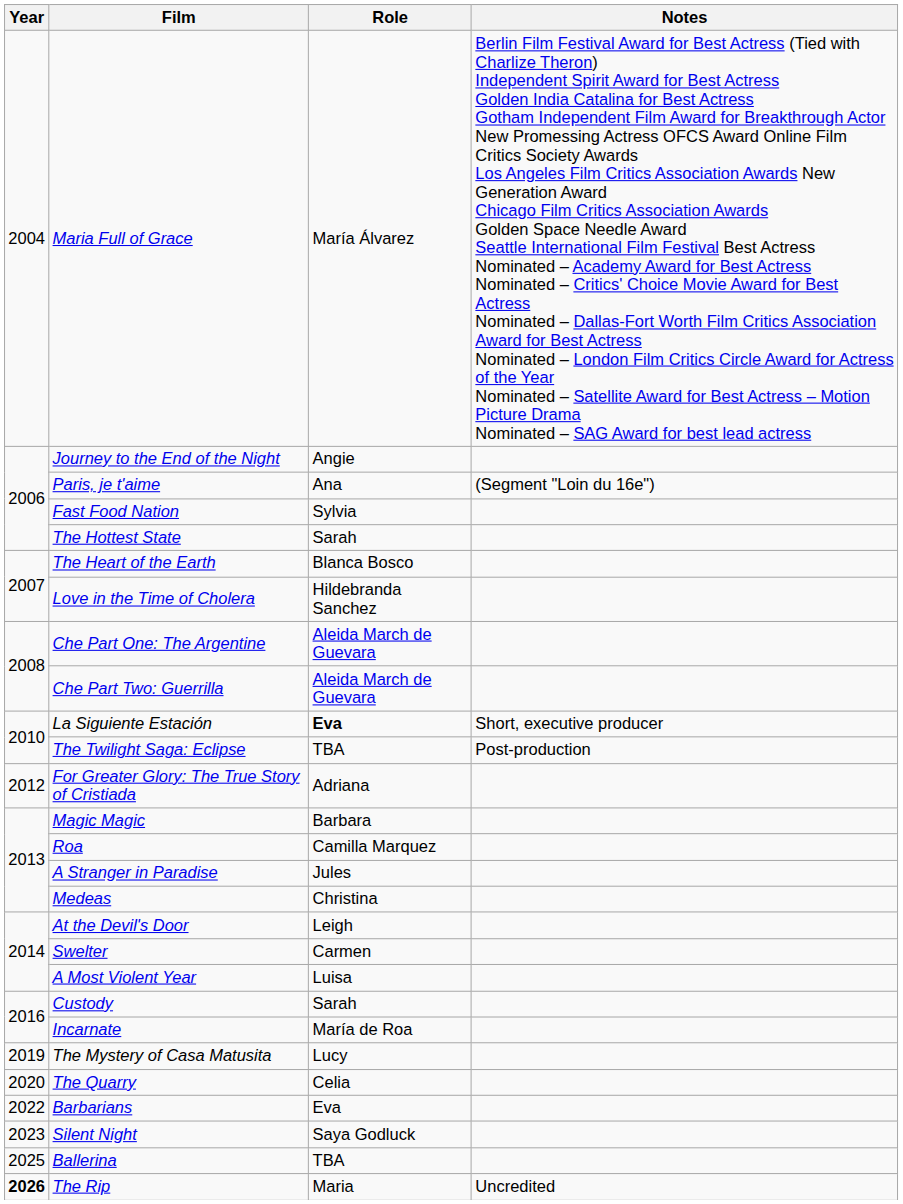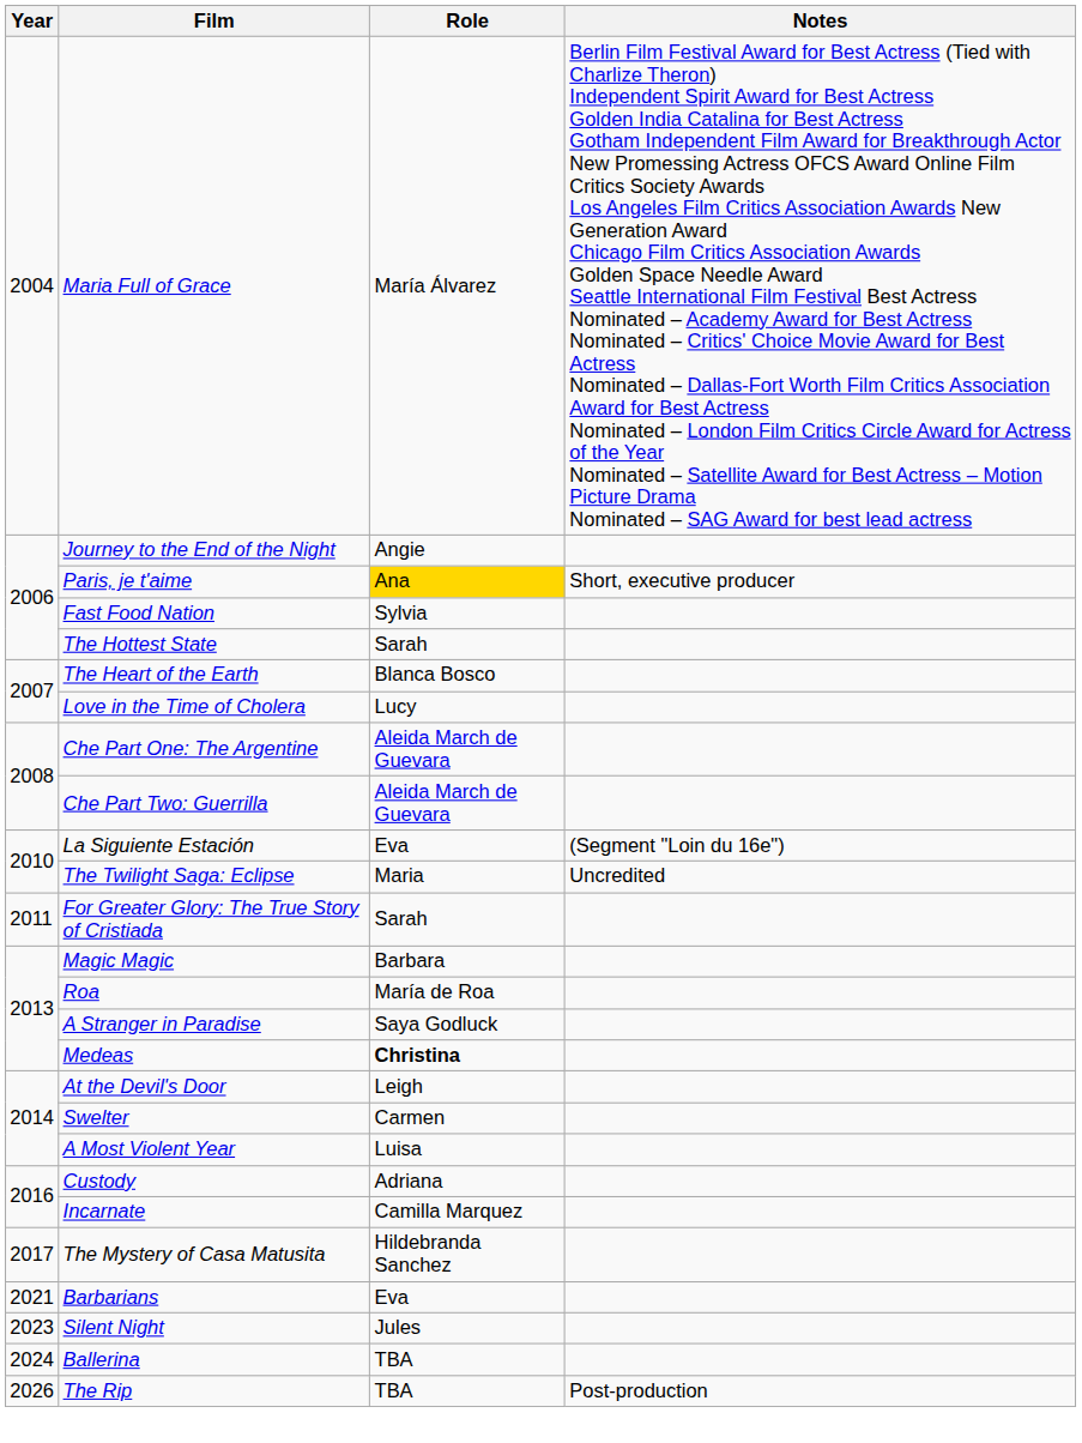 <table class="wikitable sortable">
 <tr>
 <th>Year</th>
 <th>Film</th>
 <th class="unsortable">Role</th>
 <th class="unsortable">Notes</th>
 </tr>
 <tr>
 <td>2004</td>
 <td><em><a href='#'>Maria Full of Grace</a></em></td>
 <td>María Álvarez</td>
 <td><a href='#'>Berlin Film Festival Award for Best Actress</a> (Tied with <a href='#'>Charlize Theron</a>) <br> <a href='#'>Independent Spirit Award for Best Actress</a> <br> <a href='#'>Golden India Catalina for Best Actress</a> <br> <a href='#'>Gotham Independent Film Award for Breakthrough Actor</a> <br> New Promessing Actress OFCS Award Online Film Critics Society Awards <br>  <a href='#'>Los Angeles Film Critics Association Awards</a> New Generation Award <br> <a href='#'>Chicago Film Critics Association Awards</a> <br> Golden Space Needle Award <br> <a href='#'>Seattle International Film Festival</a> Best Actress <br> Nominated – <a href='#'>Academy Award for Best Actress</a> <br> Nominated – <a href='#'>Critics' Choice Movie Award for Best Actress</a> <br> Nominated – <a href='#'>Dallas-Fort Worth Film Critics Association Award for Best Actress</a> <br> Nominated – <a href='#'>London Film Critics Circle Award for Actress of the Year</a> <br> Nominated – <a href='#'>Satellite Award for Best Actress – Motion Picture Drama</a> <br> Nominated – <a href='#'>SAG Award for best lead actress</a></td>
 </tr>
 <tr>
 <td rowspan="4">2006</td>
 <td><em><a href='#'>Journey to the End of the Night</a></em></td>
 <td>Angie</td>
 <td></td>
 </tr>
 <tr>
 <td><em><a href='#'>Paris, je t'aime</a></em></td>
-<td>Ana</td>
-<td>(Segment "Loin du 16e")</td>
+<td style="background: gold;">Ana</td>
+<td>Short, executive producer</td>
 </tr>
 <tr>
 <td><em><a href='#'>Fast Food Nation</a></em></td>
 <td>Sylvia</td>
 <td></td>
 </tr>
 <tr>
 <td data-sort-value="Hottest State, The"><em><a href='#'>The Hottest State</a></em></td>
 <td>Sarah</td>
 <td></td>
 </tr>
 <tr>
 <td rowspan="2">2007</td>
 <td><em><a href='#'>The Heart of the Earth</a></em></td>
 <td>Blanca Bosco</td>
 <td></td>
 </tr>
 <tr>
 <td><em><a href='#'>Love in the Time of Cholera</a></em></td>
-<td>Hildebranda Sanchez</td>
+<td>Lucy</td>
 <td></td>
 </tr>
 <tr>
 <td rowspan="2">2008</td>
 <td><em><a href='#'>Che Part One: The Argentine</a></em></td>
 <td><a href='#'>Aleida March de Guevara</a></td>
 <td></td>
 </tr>
 <tr>
 <td><em><a href='#'>Che Part Two: Guerrilla</a></em></td>
 <td><a href='#'>Aleida March de Guevara</a></td>
 <td></td>
 </tr>
 <tr>
 <td rowspan="2">2010</td>
 <td data-sort-value="Siguiente Estacion, La"><em>La Siguiente Estación</em></td>
-<td><strong>Eva</strong></td>
-<td>Short, executive producer</td>
+<td>Eva</td>
+<td>(Segment "Loin du 16e")</td>
 </tr>
 <tr>
 <td data-sort-value="Twilight Saga: Eclipse, The"><em><a href='#'>The Twilight Saga: Eclipse</a></em></td>
-<td>TBA</td>
-<td>Post-production</td>
+<td>Maria</td>
+<td>Uncredited</td>
 </tr>
 <tr>
-<td>2012</td>
+<td>2011</td>
 <td><em><a href='#'>For Greater Glory: The True Story of Cristiada</a></em></td>
-<td>Adriana</td>
+<td>Sarah</td>
 <td></td>
 </tr>
 <tr>
 <td rowspan="4">2013</td>
 <td><em><a href='#'>Magic Magic</a></em></td>
 <td>Barbara</td>
 <td></td>
 </tr>
 <tr>
 <td><em><a href='#'>Roa</a></em></td>
-<td>Camilla Marquez</td>
+<td>María de Roa</td>
 <td></td>
 </tr>
 <tr>
 <td data-sort-value="Stranger in Paradise, A"><em><a href='#'>A Stranger in Paradise</a></em></td>
-<td>Jules</td>
+<td>Saya Godluck</td>
 <td></td>
 </tr>
 <tr>
 <td><em><a href='#'>Medeas</a></em></td>
-<td>Christina</td>
+<td><strong>Christina</strong></td>
 <td></td>
 </tr>
 <tr>
 <td rowspan="3">2014</td>
 <td><em><a href='#'>At the Devil's Door</a></em></td>
 <td>Leigh</td>
 <td></td>
 </tr>
 <tr>
 <td><em><a href='#'>Swelter</a></em></td>
 <td>Carmen</td>
 <td></td>
 </tr>
 <tr>
 <td data-sort-value="Most Violent Year, A"><em><a href='#'>A Most Violent Year</a></em></td>
 <td>Luisa</td>
 <td></td>
 </tr>
 <tr>
 <td rowspan="2">2016</td>
 <td><em><a href='#'>Custody</a></em></td>
-<td>Sarah</td>
+<td>Adriana</td>
 <td></td>
 </tr>
 <tr>
 <td><em><a href='#'>Incarnate</a></em></td>
-<td>María de Roa</td>
+<td>Camilla Marquez</td>
 <td></td>
 </tr>
 <tr>
-<td>2019</td>
+<td>2017</td>
 <td data-sort-value="Mystery of Casa Matusita, The"><em>The Mystery of Casa Matusita</em></td>
-<td>Lucy</td>
+<td>Hildebranda Sanchez</td>
 <td></td>
 </tr>
 <tr>
-<td>2020</td>
-<td data-sort-value="Quarry, The"><em><a href='#'>The Quarry</a></em></td>
-<td>Celia</td>
-<td></td>
-</tr>
-<tr>
-<td>2022</td>
+<td>2021</td>
 <td data-sort-value="Barbarians"><em><a href='#'>Barbarians</a></em></td>
 <td>Eva</td>
 <td></td>
 </tr>
 <tr>
 <td>2023</td>
 <td data-sort-value="Silent Night"><em><a href='#'>Silent Night</a></em></td>
-<td>Saya Godluck</td>
+<td>Jules</td>
 <td></td>
 </tr>
 <tr>
-<td>2025</td>
+<td>2024</td>
 <td data-sort-value="Ballerina"><em><a href='#'>Ballerina</a></em></td>
 <td>TBA</td>
 <td></td>
 </tr>
 <tr>
-<td><strong>2026</strong></td>
+<td>2026</td>
 <td data-sort-value="RIP"><em><a href='#'>The Rip</a></em></td>
-<td>Maria</td>
-<td>Uncredited</td>
+<td>TBA</td>
+<td>Post-production</td>
 </tr>
 </table>
